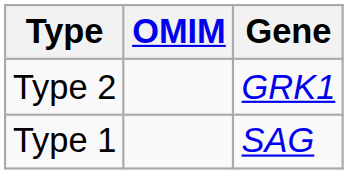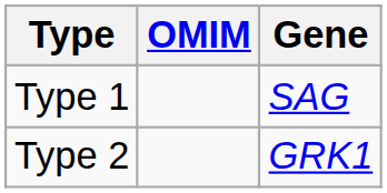 <table class="wikitable">
 <tr>
 <th>Type</th>
 <th><a href='#'>OMIM</a></th>
 <th>Gene</th>
 </tr>
 <tr>
+<td>Type 1</td>
+<td></td>
+<td><em><a href='#'>SAG</a></em></td>
+</tr>
+<tr>
 <td>Type 2</td>
 <td></td>
 <td><em><a href='#'>GRK1</a></em></td>
 </tr>
-<tr>
-<td>Type 1</td>
-<td></td>
-<td><em><a href='#'>SAG</a></em></td>
-</tr>
 </table>
